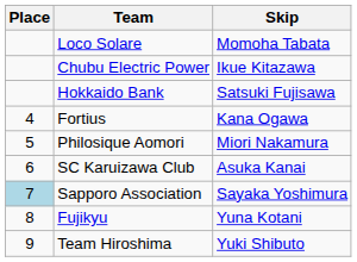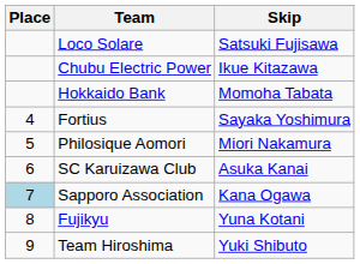 <table class="wikitable">
 <tr>
 <th>Place</th>
 <th>Team</th>
 <th>Skip</th>
 </tr>
 <tr>
 <td align=center></td>
 <td> <a href='#'>Loco Solare</a></td>
-<td><a href='#'>Momoha Tabata</a></td>
+<td><a href='#'>Satsuki Fujisawa</a></td>
 </tr>
 <tr>
 <td align=center></td>
 <td> <a href='#'>Chubu Electric Power</a></td>
 <td><a href='#'>Ikue Kitazawa</a></td>
 </tr>
 <tr>
 <td align=center></td>
 <td> <a href='#'>Hokkaido Bank</a></td>
-<td><a href='#'>Satsuki Fujisawa</a></td>
+<td><a href='#'>Momoha Tabata</a></td>
 </tr>
 <tr>
 <td align=center>4</td>
 <td> Fortius</td>
-<td><a href='#'>Kana Ogawa</a></td>
+<td><a href='#'>Sayaka Yoshimura</a></td>
 </tr>
 <tr>
 <td align=center>5</td>
 <td> Philosique Aomori</td>
 <td><a href='#'>Miori Nakamura</a></td>
 </tr>
 <tr>
 <td align=center>6</td>
 <td> SC Karuizawa Club</td>
 <td><a href='#'>Asuka Kanai</a></td>
 </tr>
 <tr>
 <td align=center style="background: lightblue;">7</td>
 <td> Sapporo Association</td>
-<td><a href='#'>Sayaka Yoshimura</a></td>
+<td><a href='#'>Kana Ogawa</a></td>
 </tr>
 <tr>
 <td align=center>8</td>
 <td> <a href='#'>Fujikyu</a></td>
 <td><a href='#'>Yuna Kotani</a></td>
 </tr>
 <tr>
 <td align=center>9</td>
 <td> Team Hiroshima</td>
 <td><a href='#'>Yuki Shibuto</a></td>
 </tr>
 </table>
